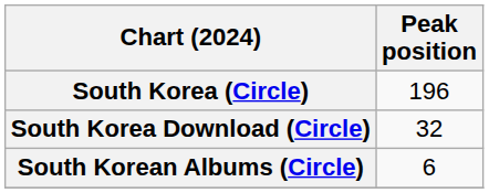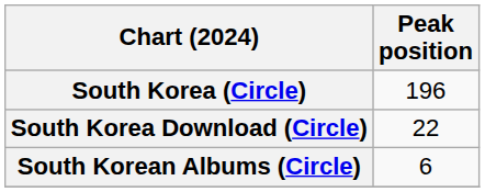 <table class="wikitable sortable plainrowheaders" style="text-align:center">
 <tr>
 <th scope="col">Chart (2024)</th>
 <th scope="col">Peak<br>position</th>
 </tr>
 <tr>
 <th scope="row">South Korea (<a href='#'>Circle</a>)</th>
 <td>196</td>
 </tr>
 <tr>
 <th scope="row">South Korea Download (<a href='#'>Circle</a>)</th>
-<td>32</td>
+<td>22</td>
 </tr>
 <tr>
 <th scope="row">South Korean Albums (<a href='#'>Circle</a>)</th>
 <td>6</td>
 </tr>
 <tr>
 </tr>
 </table>
